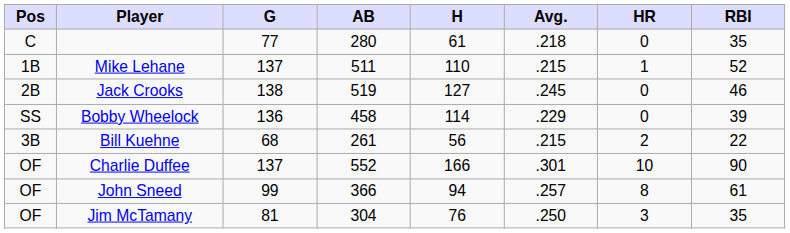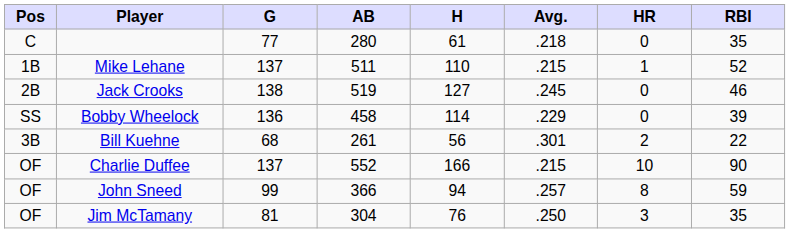 <table class="wikitable sortable">
 <tr>
 <th style="background:#ddf; width:5%;">Pos</th>
 <th style="background:#ddf; width:16%;">Player</th>
 <th style="background:#ddf; width:9%;">G</th>
 <th style="background:#ddf; width:9%;">AB</th>
 <th style="background:#ddf; width:9%;">H</th>
 <th style="background:#ddf; width:9%;">Avg.</th>
 <th style="background:#ddf; width:9%;">HR</th>
 <th style="background:#ddf; width:9%;">RBI</th>
 </tr>
 <tr style="text-align:center;">
 <td>C</td>
 <td></td>
 <td>77</td>
 <td>280</td>
 <td>61</td>
 <td>.218</td>
 <td>0</td>
 <td>35</td>
 </tr>
 <tr align=center>
 <td>1B</td>
 <td><a href='#'>Mike Lehane</a></td>
 <td>137</td>
 <td>511</td>
 <td>110</td>
 <td>.215</td>
 <td>1</td>
 <td>52</td>
 </tr>
 <tr align=center>
 <td>2B</td>
 <td><a href='#'>Jack Crooks</a></td>
 <td>138</td>
 <td>519</td>
 <td>127</td>
 <td>.245</td>
 <td>0</td>
 <td>46</td>
 </tr>
 <tr align=center>
 <td>SS</td>
 <td><a href='#'>Bobby Wheelock</a></td>
 <td>136</td>
 <td>458</td>
 <td>114</td>
 <td>.229</td>
 <td>0</td>
 <td>39</td>
 </tr>
 <tr align=center>
 <td>3B</td>
 <td><a href='#'>Bill Kuehne</a></td>
 <td>68</td>
 <td>261</td>
 <td>56</td>
-<td>.215</td>
+<td>.301</td>
 <td>2</td>
 <td>22</td>
 </tr>
 <tr align=center>
 <td>OF</td>
 <td><a href='#'>Charlie Duffee</a></td>
 <td>137</td>
 <td>552</td>
 <td>166</td>
-<td>.301</td>
+<td>.215</td>
 <td>10</td>
 <td>90</td>
 </tr>
 <tr align=center>
 <td>OF</td>
 <td><a href='#'>John Sneed</a></td>
 <td>99</td>
 <td>366</td>
 <td>94</td>
 <td>.257</td>
 <td>8</td>
-<td>61</td>
+<td>59</td>
 </tr>
 <tr align=center>
 <td>OF</td>
 <td><a href='#'>Jim McTamany</a></td>
 <td>81</td>
 <td>304</td>
 <td>76</td>
 <td>.250</td>
 <td>3</td>
 <td>35</td>
 </tr>
 </table>
